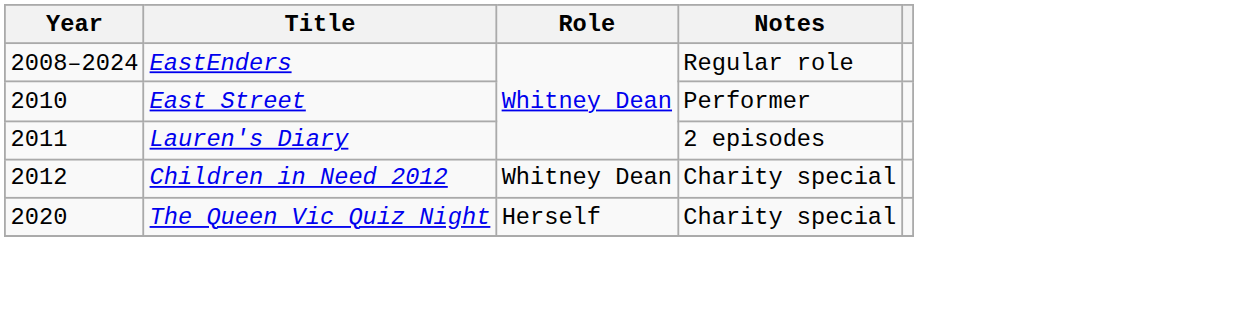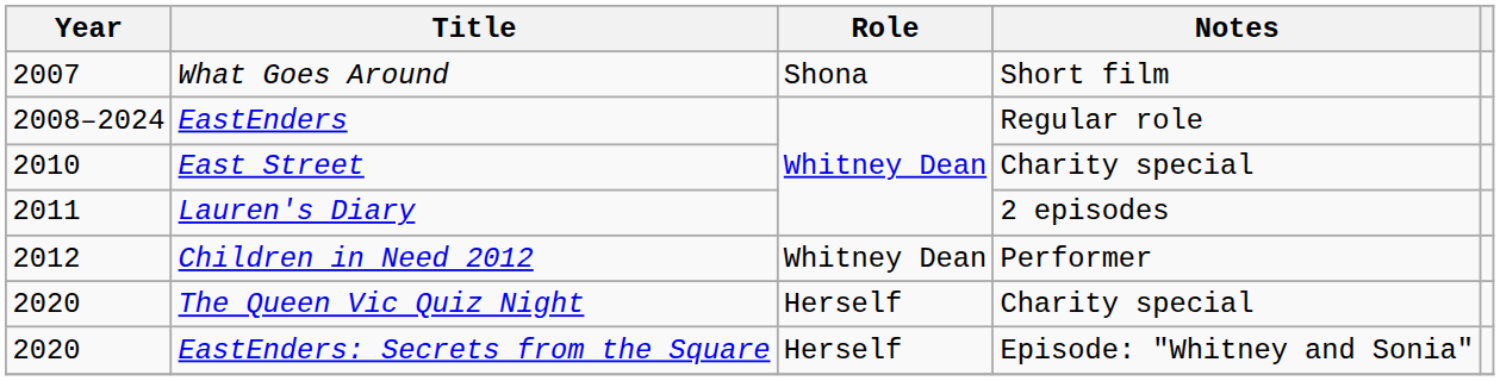 <table class="wikitable sortable">
 <tr>
 <th>Year</th>
 <th>Title</th>
 <th>Role</th>
 <th>Notes</th>
 <th></th>
+</tr>
+<tr>
+<td>2007</td>
+<td><em>What Goes Around</em></td>
+<td>Shona</td>
+<td>Short film</td>
+<td align="center"></td>
 </tr>
 <tr>
 <td>2008–2024</td>
 <td><em><a href='#'>EastEnders</a></em></td>
 <td rowspan="3"><a href='#'>Whitney Dean</a></td>
 <td>Regular role</td>
 <td align="center"></td>
 </tr>
 <tr>
 <td>2010</td>
 <td><em><a href='#'>East Street</a></em></td>
-<td>Performer</td>
+<td>Charity special</td>
 <td align="center"></td>
 </tr>
 <tr>
 <td>2011</td>
 <td><em><a href='#'>Lauren's Diary</a></em></td>
 <td>2 episodes</td>
 <td align="center"></td>
 </tr>
 <tr>
 <td>2012</td>
 <td><em><a href='#'>Children in Need 2012</a></em></td>
 <td>Whitney Dean</td>
-<td>Charity special</td>
+<td>Performer</td>
 <td align="center"></td>
 </tr>
 <tr>
 <td>2020</td>
 <td><em><a href='#'>The Queen Vic Quiz Night</a></em></td>
 <td>Herself</td>
 <td>Charity special</td>
 <td align="center"></td>
 </tr>
 <tr>
+<td>2020</td>
+<td><em><a href='#'>EastEnders: Secrets from the Square</a></em></td>
+<td>Herself</td>
+<td>Episode: "Whitney and Sonia"</td>
+<td align="center"></td>
+</tr>
+<tr>
 </tr>
 </table>
